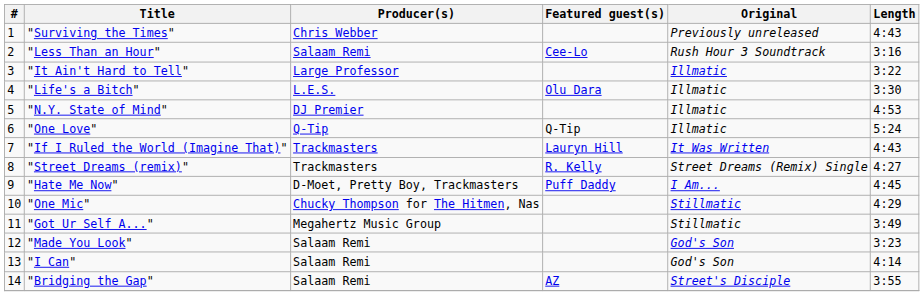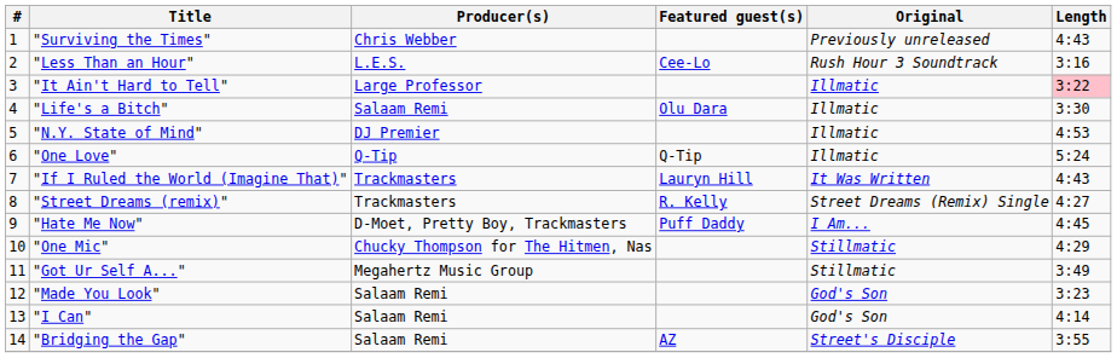 <table class="wikitable">
 <tr>
 <th>#</th>
 <th>Title</th>
 <th>Producer(s)</th>
 <th>Featured guest(s)</th>
 <th>Original</th>
 <th>Length</th>
 </tr>
 <tr>
 <td>1</td>
 <td>"<a href='#'>Surviving the Times</a>"</td>
 <td><a href='#'>Chris Webber</a></td>
 <td></td>
 <td><em>Previously unreleased</em></td>
 <td>4:43</td>
 </tr>
 <tr>
 <td>2</td>
 <td>"<a href='#'>Less Than an Hour</a>"</td>
-<td><a href='#'>Salaam Remi</a></td>
+<td><a href='#'>L.E.S.</a></td>
 <td><a href='#'>Cee-Lo</a></td>
 <td><em>Rush Hour 3 Soundtrack</em></td>
 <td>3:16</td>
 </tr>
 <tr>
 <td>3</td>
 <td>"<a href='#'>It Ain't Hard to Tell</a>"</td>
 <td><a href='#'>Large Professor</a></td>
 <td></td>
 <td><em><a href='#'>Illmatic</a></em></td>
-<td>3:22</td>
+<td style="background: pink;">3:22</td>
 </tr>
 <tr>
 <td>4</td>
 <td>"<a href='#'>Life's a Bitch</a>"</td>
-<td><a href='#'>L.E.S.</a></td>
+<td><a href='#'>Salaam Remi</a></td>
 <td><a href='#'>Olu Dara</a></td>
 <td><em>Illmatic</em></td>
 <td>3:30</td>
 </tr>
 <tr>
 <td>5</td>
 <td>"<a href='#'>N.Y. State of Mind</a>"</td>
 <td><a href='#'>DJ Premier</a></td>
 <td></td>
 <td><em>Illmatic</em></td>
 <td>4:53</td>
 </tr>
 <tr>
 <td>6</td>
 <td>"<a href='#'>One Love</a>"</td>
 <td><a href='#'>Q-Tip</a></td>
 <td>Q-Tip</td>
 <td><em>Illmatic</em></td>
 <td>5:24</td>
 </tr>
 <tr>
 <td>7</td>
 <td>"<a href='#'>If I Ruled the World (Imagine That)</a>"</td>
 <td><a href='#'>Trackmasters</a></td>
 <td><a href='#'>Lauryn Hill</a></td>
 <td><em><a href='#'>It Was Written</a></em></td>
 <td>4:43</td>
 </tr>
 <tr>
 <td>8</td>
 <td>"<a href='#'>Street Dreams (remix)</a>"</td>
 <td>Trackmasters</td>
 <td><a href='#'>R. Kelly</a></td>
 <td><em>Street Dreams (Remix) Single</em></td>
 <td>4:27</td>
 </tr>
 <tr>
 <td>9</td>
 <td>"<a href='#'>Hate Me Now</a>"</td>
 <td>D-Moet, Pretty Boy, Trackmasters</td>
 <td><a href='#'>Puff Daddy</a></td>
 <td><em><a href='#'>I Am...</a></em></td>
 <td>4:45</td>
 </tr>
 <tr>
 <td>10</td>
 <td>"<a href='#'>One Mic</a>"</td>
 <td><a href='#'>Chucky Thompson</a> for <a href='#'>The Hitmen</a>, Nas</td>
 <td></td>
 <td><em><a href='#'>Stillmatic</a></em></td>
 <td>4:29</td>
 </tr>
 <tr>
 <td>11</td>
 <td>"<a href='#'>Got Ur Self A...</a>"</td>
 <td>Megahertz Music Group</td>
 <td></td>
 <td><em>Stillmatic</em></td>
 <td>3:49</td>
 </tr>
 <tr>
 <td>12</td>
 <td>"<a href='#'>Made You Look</a>"</td>
 <td>Salaam Remi</td>
 <td></td>
 <td><em><a href='#'>God's Son</a></em></td>
 <td>3:23</td>
 </tr>
 <tr>
 <td>13</td>
 <td>"<a href='#'>I Can</a>"</td>
 <td>Salaam Remi</td>
 <td></td>
 <td><em>God's Son</em></td>
 <td>4:14</td>
 </tr>
 <tr>
 <td>14</td>
 <td>"<a href='#'>Bridging the Gap</a>"</td>
 <td>Salaam Remi</td>
 <td><a href='#'>AZ</a></td>
 <td><em><a href='#'>Street's Disciple</a></em></td>
 <td>3:55</td>
 </tr>
 <tr>
 </tr>
 </table>
